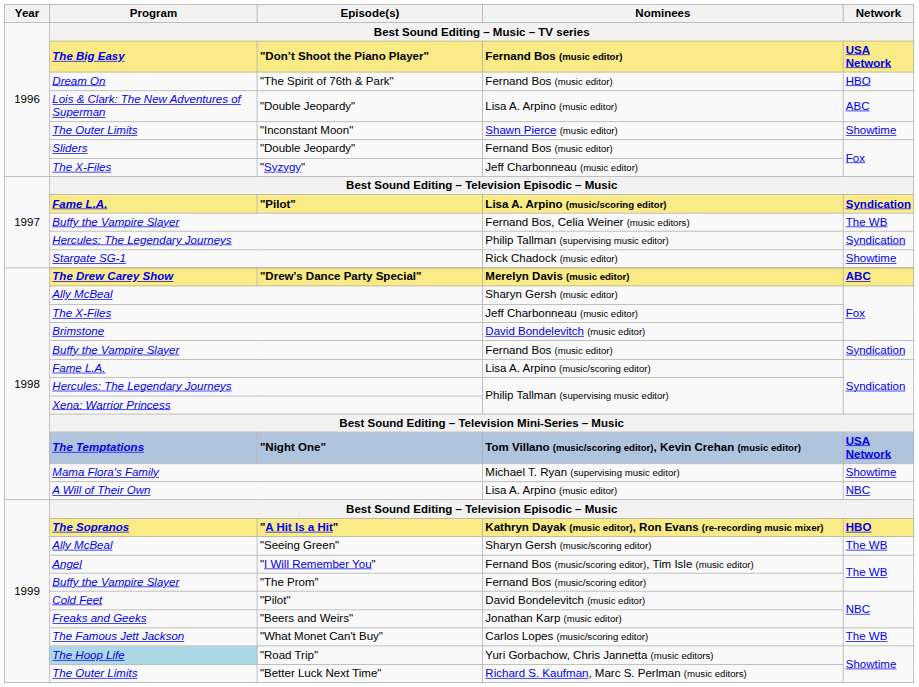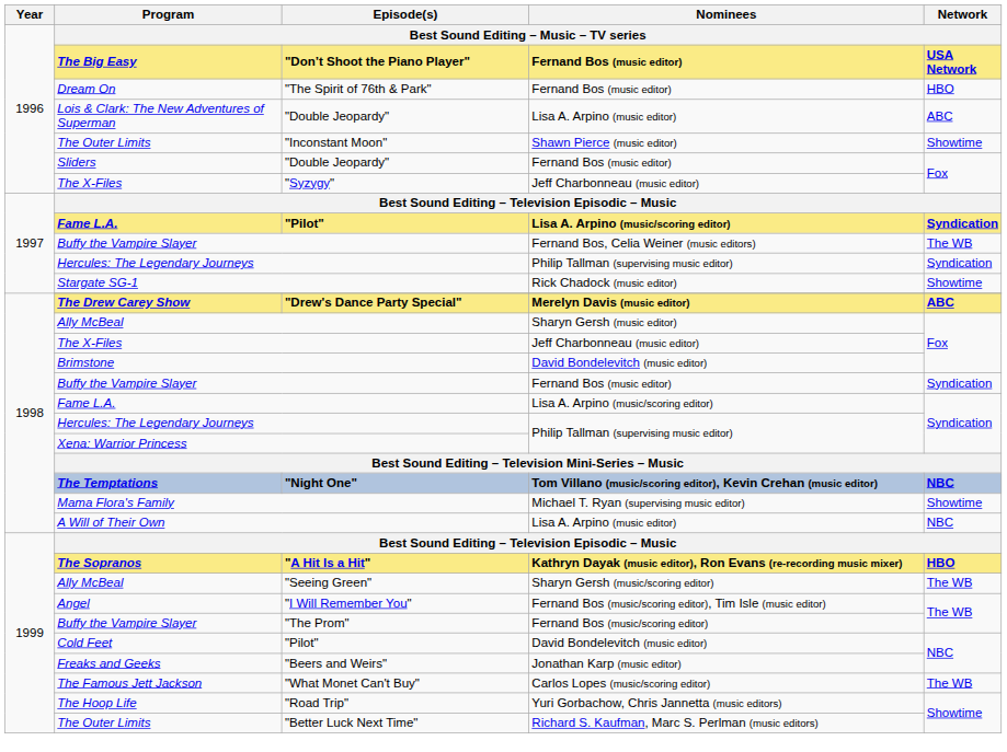 <table class="wikitable" style="width:100%">
 <tr bgcolor="#bebebe">
 <th width="5%">Year</th>
 <th width="23%">Program</th>
 <th width="25%">Episode(s)</th>
 <th width="40%">Nominees</th>
 <th width="7%">Network</th>
 </tr>
 <tr>
 <td rowspan="7" style="text-align:center;">1996<br></td>
 <th colspan="4">Best Sound Editing – Music – TV series</th>
 </tr>
 <tr style="background:#FAEB86;"|>
 <td><strong><em><a href='#'>The Big Easy</a></em></strong></td>
 <td><strong>"Don’t Shoot the Piano Player"</strong></td>
 <td><strong>Fernand Bos <small>(music editor)</small></strong></td>
 <td><strong><a href='#'>USA Network</a></strong></td>
 </tr>
 <tr>
 <td><em><a href='#'>Dream On</a></em></td>
 <td>"The Spirit of 76th & Park"</td>
 <td>Fernand Bos <small>(music editor)</small></td>
 <td><a href='#'>HBO</a></td>
 </tr>
 <tr>
 <td><em><a href='#'>Lois & Clark: The New Adventures of Superman</a></em></td>
 <td>"Double Jeopardy"</td>
 <td>Lisa A. Arpino <small>(music editor)</small></td>
 <td><a href='#'>ABC</a></td>
 </tr>
 <tr>
 <td><em><a href='#'>The Outer Limits</a></em></td>
 <td>"Inconstant Moon"</td>
 <td><a href='#'>Shawn Pierce</a> <small>(music editor)</small></td>
 <td><a href='#'>Showtime</a></td>
 </tr>
 <tr>
 <td><em><a href='#'>Sliders</a></em></td>
 <td>"Double Jeopardy"</td>
 <td>Fernand Bos <small>(music editor)</small></td>
 <td rowspan="2"><a href='#'>Fox</a></td>
 </tr>
 <tr>
 <td><em><a href='#'>The X-Files</a></em></td>
 <td>"<a href='#'>Syzygy</a>"</td>
 <td>Jeff Charbonneau <small>(music editor)</small></td>
 </tr>
 <tr>
 <td rowspan="5" style="text-align:center;">1997</td>
 <th colspan="4">Best Sound Editing – Television Episodic – Music</th>
 </tr>
 <tr style="background:#FAEB86;"|>
 <td><strong><em><a href='#'>Fame L.A.</a></em></strong></td>
 <td><strong>"Pilot"</strong></td>
 <td><strong>Lisa A. Arpino <small>(music/scoring editor)</small></strong></td>
 <td><strong><a href='#'>Syndication</a></strong></td>
 </tr>
 <tr>
 <td colspan="2"><em><a href='#'>Buffy the Vampire Slayer</a></em></td>
 <td>Fernand Bos, Celia Weiner <small>(music editors)</small></td>
 <td><a href='#'>The WB</a></td>
 </tr>
 <tr>
 <td colspan="2"><em><a href='#'>Hercules: The Legendary Journeys</a></em></td>
 <td>Philip Tallman <small>(supervising music editor)</small></td>
 <td><a href='#'>Syndication</a></td>
 </tr>
 <tr>
 <td colspan="2"><em><a href='#'>Stargate SG-1</a></em></td>
 <td>Rick Chadock <small>(music editor)</small></td>
 <td><a href='#'>Showtime</a></td>
 </tr>
 <tr>
 <td rowspan="13" style="text-align:center;">1998</td>
 </tr>
 <tr style="background:#FAEB86;"|>
 <td><strong><em><a href='#'>The Drew Carey Show</a></em></strong></td>
 <td><strong>"Drew's Dance Party Special"</strong></td>
 <td><strong>Merelyn Davis <small>(music editor)</small></strong></td>
 <td><strong><a href='#'>ABC</a></strong></td>
 </tr>
 <tr>
 <td colspan="2"><em><a href='#'>Ally McBeal</a></em></td>
 <td>Sharyn Gersh <small>(music editor)</small></td>
 <td rowspan="3"><a href='#'>Fox</a></td>
 </tr>
 <tr>
 <td colspan="2"><em><a href='#'>The X-Files</a></em></td>
 <td>Jeff Charbonneau <small>(music editor)</small></td>
 </tr>
 <tr>
 <td colspan="2"><em><a href='#'>Brimstone</a></em></td>
 <td><a href='#'>David Bondelevitch</a> <small>(music editor)</small></td>
 </tr>
 <tr>
 <td colspan="2"><em><a href='#'>Buffy the Vampire Slayer</a></em></td>
 <td>Fernand Bos <small>(music editor)</small></td>
 <td><a href='#'>Syndication</a></td>
 </tr>
 <tr>
 <td colspan="2"><em><a href='#'>Fame L.A.</a></em></td>
 <td>Lisa A. Arpino <small>(music/scoring editor)</small></td>
 <td rowspan="3"><a href='#'>Syndication</a></td>
 </tr>
 <tr>
 <td colspan="2"><em><a href='#'>Hercules: The Legendary Journeys</a></em></td>
 <td rowspan="2">Philip Tallman <small>(supervising music editor)</small></td>
 </tr>
 <tr>
 <td colspan="2"><em><a href='#'>Xena: Warrior Princess</a></em></td>
 </tr>
 <tr>
 <th colspan="4">Best Sound Editing – Television Mini-Series – Music</th>
 </tr>
 <tr style="background:#B0C4DE;"|>
 <td><strong><em><a href='#'>The Temptations</a></em></strong></td>
 <td><strong>"Night One"</strong></td>
 <td><strong>Tom Villano <small>(music/scoring editor)</small>, Kevin Crehan <small>(music editor)</small></strong></td>
-<td><strong><a href='#'>USA Network</a></strong></td>
+<td><strong><a href='#'>NBC</a></strong></td>
 </tr>
 <tr>
 <td colspan="2"><em><a href='#'>Mama Flora's Family</a></em></td>
 <td>Michael T. Ryan <small>(supervising music editor)</small></td>
 <td><a href='#'>Showtime</a></td>
 </tr>
 <tr>
 <td colspan="2"><em><a href='#'>A Will of Their Own</a></em></td>
 <td>Lisa A. Arpino <small>(music editor)</small></td>
 <td><a href='#'>NBC</a></td>
 </tr>
 <tr>
 <td rowspan="10" style="text-align:center;">1999<br></td>
 <th colspan="4">Best Sound Editing – Television Episodic – Music</th>
 </tr>
 <tr style="background:#FAEB86;"|>
 <td><strong><em><a href='#'>The Sopranos</a></em></strong></td>
 <td><strong>"<a href='#'>A Hit Is a Hit</a>"</strong></td>
 <td><strong>Kathryn Dayak <small>(music editor)</small>, Ron Evans <small>(re-recording music mixer)</small></strong></td>
 <td><strong><a href='#'>HBO</a></strong></td>
 </tr>
 <tr>
 <td><em><a href='#'>Ally McBeal</a></em></td>
 <td>"Seeing Green"</td>
 <td>Sharyn Gersh <small>(music/scoring editor)</small></td>
 <td><a href='#'>The WB</a></td>
 </tr>
 <tr>
 <td><em><a href='#'>Angel</a></em></td>
 <td>"<a href='#'>I Will Remember You</a>"</td>
 <td>Fernand Bos <small>(music/scoring editor)</small>, Tim Isle <small>(music editor)</small></td>
 <td rowspan="2"><a href='#'>The WB</a></td>
 </tr>
 <tr>
 <td><em><a href='#'>Buffy the Vampire Slayer</a></em></td>
 <td>"The Prom"</td>
 <td>Fernand Bos <small>(music/scoring editor)</small></td>
 </tr>
 <tr>
 <td><em><a href='#'>Cold Feet</a></em></td>
 <td>"Pilot"</td>
 <td>David Bondelevitch <small>(music editor)</small></td>
 <td rowspan="2"><a href='#'>NBC</a></td>
 </tr>
 <tr>
 <td><em><a href='#'>Freaks and Geeks</a></em></td>
 <td>"Beers and Weirs"</td>
 <td>Jonathan Karp <small>(music editor)</small></td>
 </tr>
 <tr>
 <td><em><a href='#'>The Famous Jett Jackson</a></em></td>
 <td>"What Monet Can't Buy"</td>
 <td>Carlos Lopes <small>(music/scoring editor)</small></td>
 <td><a href='#'>The WB</a></td>
 </tr>
 <tr>
-<td style="background: lightblue;"><em><a href='#'>The Hoop Life</a></em></td>
+<td><em><a href='#'>The Hoop Life</a></em></td>
 <td>"Road Trip"</td>
 <td>Yuri Gorbachow, Chris Jannetta <small>(music editors)</small></td>
 <td rowspan="2"><a href='#'>Showtime</a></td>
 </tr>
 <tr>
 <td><em><a href='#'>The Outer Limits</a></em></td>
 <td>"Better Luck Next Time"</td>
 <td><a href='#'>Richard S. Kaufman</a>, Marc S. Perlman <small>(music editors)</small></td>
 </tr>
 </table>
